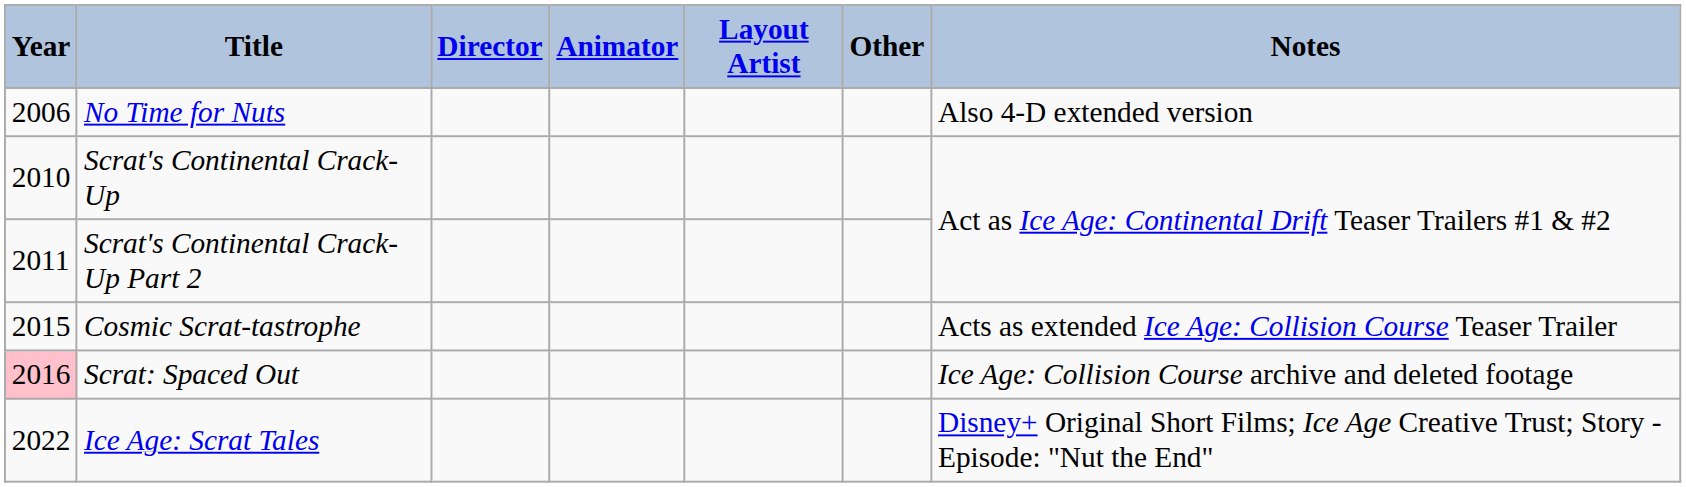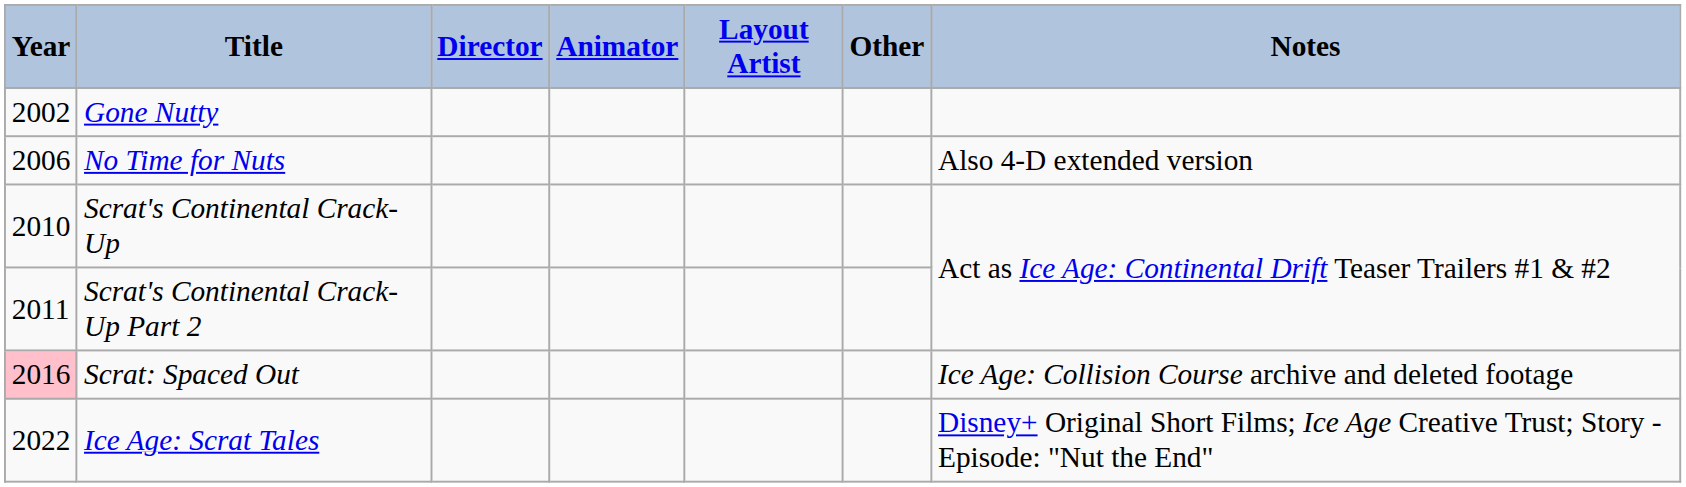 <table class="wikitable" style="font-size: 95%;">
 <tr>
 <th style="background:#b0c4de;">Year</th>
 <th style="background:#b0c4de;">Title</th>
 <th style="background:#b0c4de;"><a href='#'>Director</a></th>
 <th style="background:#b0c4de;"><a href='#'>Animator</a></th>
 <th style="background:#b0c4de;"><a href='#'>Layout Artist</a></th>
 <th style="background:#b0c4de;">Other</th>
 <th style="background:#b0c4de;">Notes</th>
+</tr>
+<tr>
+<td>2002</td>
+<td><em><a href='#'>Gone Nutty</a></em></td>
+<td></td>
+<td></td>
+<td></td>
+<td></td>
+<td></td>
 </tr>
 <tr>
 <td>2006</td>
 <td><em><a href='#'>No Time for Nuts</a></em></td>
 <td></td>
 <td></td>
 <td></td>
 <td></td>
 <td>Also 4-D extended version</td>
 </tr>
 <tr>
 <td>2010</td>
 <td><em>Scrat's Continental Crack-Up</em></td>
 <td></td>
 <td></td>
 <td></td>
 <td></td>
 <td rowspan=2>Act as <em><a href='#'>Ice Age: Continental Drift</a></em> Teaser Trailers #1 & #2</td>
 </tr>
 <tr>
 <td>2011</td>
 <td><em>Scrat's Continental Crack-Up Part 2</em></td>
 <td></td>
 <td></td>
 <td></td>
 <td></td>
 </tr>
 <tr>
-<td>2015</td>
-<td><em>Cosmic Scrat-tastrophe</em></td>
-<td></td>
-<td></td>
-<td></td>
-<td></td>
-<td>Acts as extended <em><a href='#'>Ice Age: Collision Course</a></em> Teaser Trailer</td>
-</tr>
-<tr>
 <td style="background: pink;">2016</td>
 <td><em>Scrat: Spaced Out</em></td>
 <td></td>
 <td></td>
 <td></td>
 <td></td>
 <td><em>Ice Age: Collision Course</em> archive and deleted footage</td>
 </tr>
 <tr>
 <td>2022</td>
 <td><em><a href='#'>Ice Age: Scrat Tales</a></em></td>
 <td></td>
 <td></td>
 <td></td>
 <td></td>
 <td><a href='#'>Disney+</a> Original Short Films; <em>Ice Age</em> Creative Trust; Story - Episode: "Nut the End"</td>
 </tr>
 </table>
